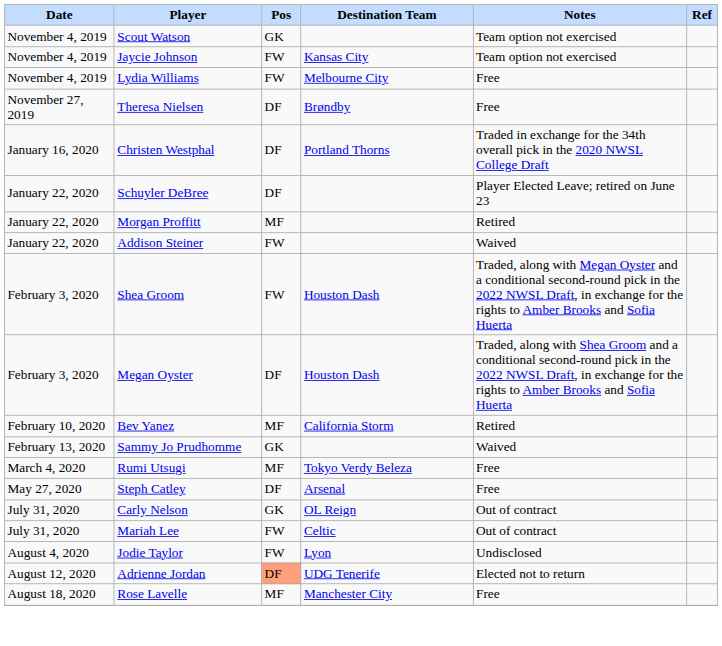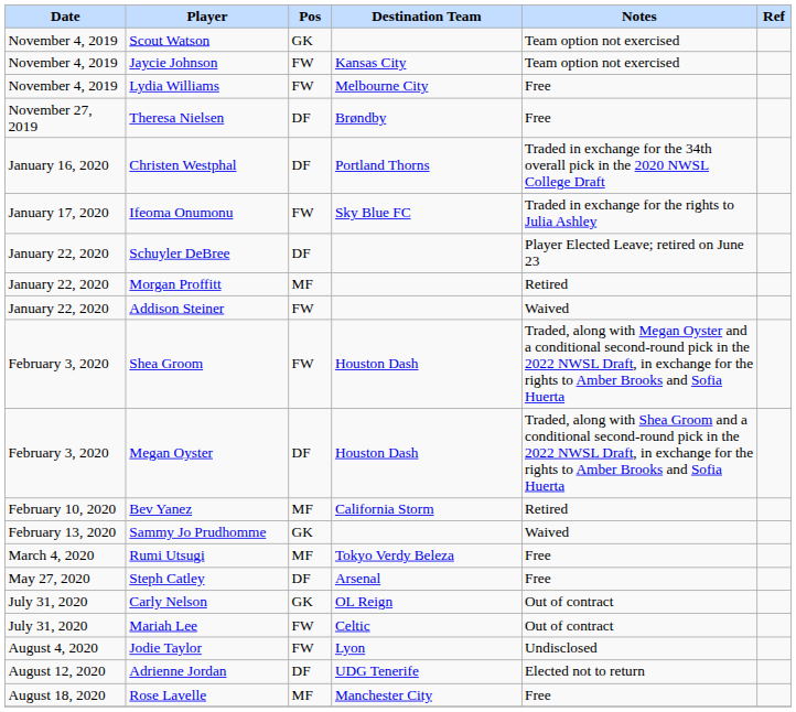 <table class="wikitable" style="text-align:left;">
 <tr>
 <th style="background:#c2ddff; width:125px;">Date</th>
 <th style="background:#c2ddff; width:170px;">Player</th>
 <th style="background:#c2ddff; width:40px;">Pos</th>
 <th style="background:#c2ddff; width:200px;">Destination Team</th>
 <th style="background:#c2ddff; width:250px;">Notes</th>
 <th style="background:#c2ddff; width:30px;">Ref</th>
 </tr>
 <tr>
 <td>November 4, 2019</td>
 <td> <a href='#'>Scout Watson</a></td>
 <td>GK</td>
 <td></td>
 <td>Team option not exercised</td>
 <td></td>
 </tr>
 <tr>
 <td>November 4, 2019</td>
 <td> <a href='#'>Jaycie Johnson</a></td>
 <td>FW</td>
 <td> <a href='#'>Kansas City</a></td>
 <td>Team option not exercised</td>
 <td></td>
 </tr>
 <tr>
 <td>November 4, 2019</td>
 <td> <a href='#'>Lydia Williams</a></td>
 <td>FW</td>
 <td> <a href='#'>Melbourne City</a></td>
 <td>Free</td>
 <td></td>
 </tr>
 <tr>
 <td>November 27, 2019</td>
 <td> <a href='#'>Theresa Nielsen</a></td>
 <td>DF</td>
 <td> <a href='#'>Brøndby</a></td>
 <td>Free</td>
 <td></td>
 </tr>
 <tr>
 <td>January 16, 2020</td>
 <td> <a href='#'>Christen Westphal</a></td>
 <td>DF</td>
 <td> <a href='#'>Portland Thorns</a></td>
 <td>Traded in exchange for the 34th overall pick in the <a href='#'>2020 NWSL College Draft</a></td>
+<td></td>
+</tr>
+<tr>
+<td>January 17, 2020</td>
+<td> <a href='#'>Ifeoma Onumonu</a></td>
+<td>FW</td>
+<td> <a href='#'>Sky Blue FC</a></td>
+<td>Traded in exchange for the rights to <a href='#'>Julia Ashley</a></td>
 <td></td>
 </tr>
 <tr>
 <td>January 22, 2020</td>
 <td> <a href='#'>Schuyler DeBree</a></td>
 <td>DF</td>
 <td></td>
 <td>Player Elected Leave; retired on June 23</td>
 <td></td>
 </tr>
 <tr>
 <td>January 22, 2020</td>
 <td> <a href='#'>Morgan Proffitt</a></td>
 <td>MF</td>
 <td></td>
 <td>Retired</td>
 <td></td>
 </tr>
 <tr>
 <td>January 22, 2020</td>
 <td> <a href='#'>Addison Steiner</a></td>
 <td>FW</td>
 <td></td>
 <td>Waived</td>
 <td></td>
 </tr>
 <tr>
 <td>February 3, 2020</td>
 <td> <a href='#'>Shea Groom</a></td>
 <td>FW</td>
 <td> <a href='#'>Houston Dash</a></td>
 <td>Traded, along with <a href='#'>Megan Oyster</a> and a conditional second-round pick in the <a href='#'>2022 NWSL Draft</a>, in exchange for the rights to <a href='#'>Amber Brooks</a> and <a href='#'>Sofia Huerta</a></td>
 <td></td>
 </tr>
 <tr>
 <td>February 3, 2020</td>
 <td> <a href='#'>Megan Oyster</a></td>
 <td>DF</td>
 <td> <a href='#'>Houston Dash</a></td>
 <td>Traded, along with <a href='#'>Shea Groom</a> and a conditional second-round pick in the <a href='#'>2022 NWSL Draft</a>, in exchange for the rights to <a href='#'>Amber Brooks</a> and <a href='#'>Sofia Huerta</a></td>
 <td></td>
 </tr>
 <tr>
 <td>February 10, 2020</td>
 <td> <a href='#'>Bev Yanez</a></td>
 <td>MF</td>
 <td> <a href='#'>California Storm</a></td>
 <td>Retired</td>
 <td></td>
 </tr>
 <tr>
 <td>February 13, 2020</td>
 <td> <a href='#'>Sammy Jo Prudhomme</a></td>
 <td>GK</td>
 <td></td>
 <td>Waived</td>
 <td></td>
 </tr>
 <tr>
 <td>March 4, 2020</td>
 <td> <a href='#'>Rumi Utsugi</a></td>
 <td>MF</td>
 <td> <a href='#'>Tokyo Verdy Beleza</a></td>
 <td>Free</td>
 <td></td>
 </tr>
 <tr>
 <td>May 27, 2020</td>
 <td> <a href='#'>Steph Catley</a></td>
 <td>DF</td>
 <td> <a href='#'>Arsenal</a></td>
 <td>Free</td>
 <td></td>
 </tr>
 <tr>
 <td>July 31, 2020</td>
 <td> <a href='#'>Carly Nelson</a></td>
 <td>GK</td>
 <td> <a href='#'>OL Reign</a></td>
 <td>Out of contract</td>
 <td></td>
 </tr>
 <tr>
 <td>July 31, 2020</td>
 <td> <a href='#'>Mariah Lee</a></td>
 <td>FW</td>
 <td> <a href='#'>Celtic</a></td>
 <td>Out of contract</td>
 <td></td>
 </tr>
 <tr>
 <td>August 4, 2020</td>
 <td> <a href='#'>Jodie Taylor</a></td>
 <td>FW</td>
 <td> <a href='#'>Lyon</a></td>
 <td>Undisclosed</td>
 <td></td>
 </tr>
 <tr>
 <td>August 12, 2020</td>
 <td> <a href='#'>Adrienne Jordan</a></td>
-<td style="background: lightsalmon;">DF</td>
+<td>DF</td>
 <td> <a href='#'>UDG Tenerife</a></td>
 <td>Elected not to return</td>
 <td></td>
 </tr>
 <tr>
 <td>August 18, 2020</td>
 <td> <a href='#'>Rose Lavelle</a></td>
 <td>MF</td>
 <td> <a href='#'>Manchester City</a></td>
 <td>Free</td>
 <td></td>
 </tr>
 <tr>
 </tr>
 </table>
